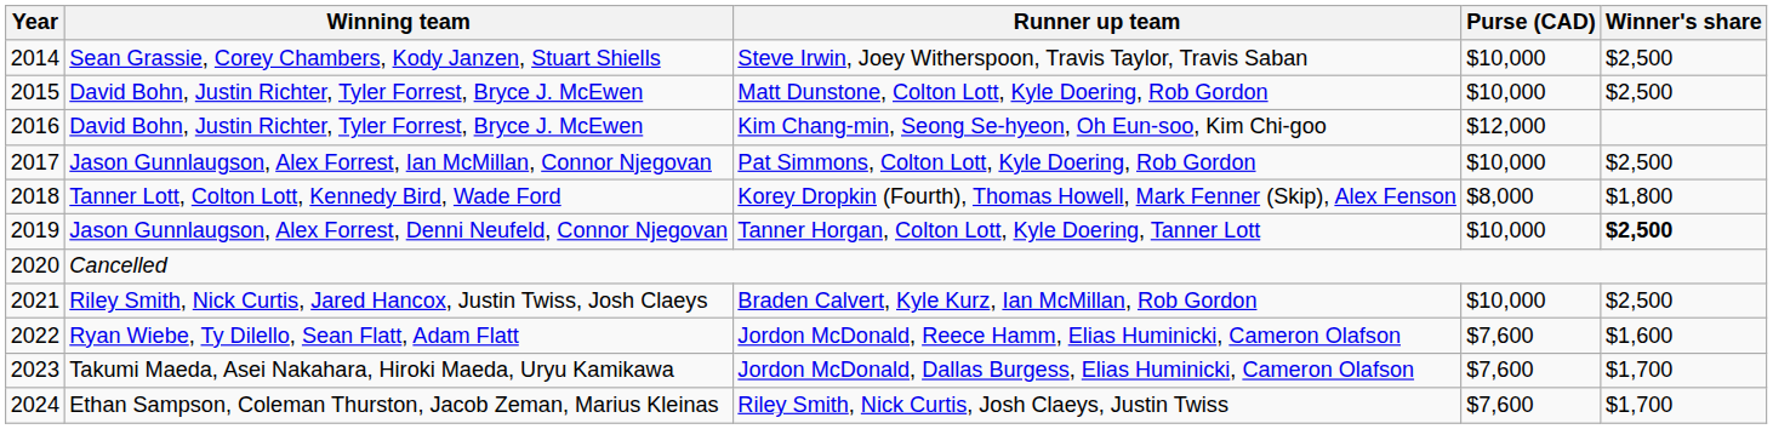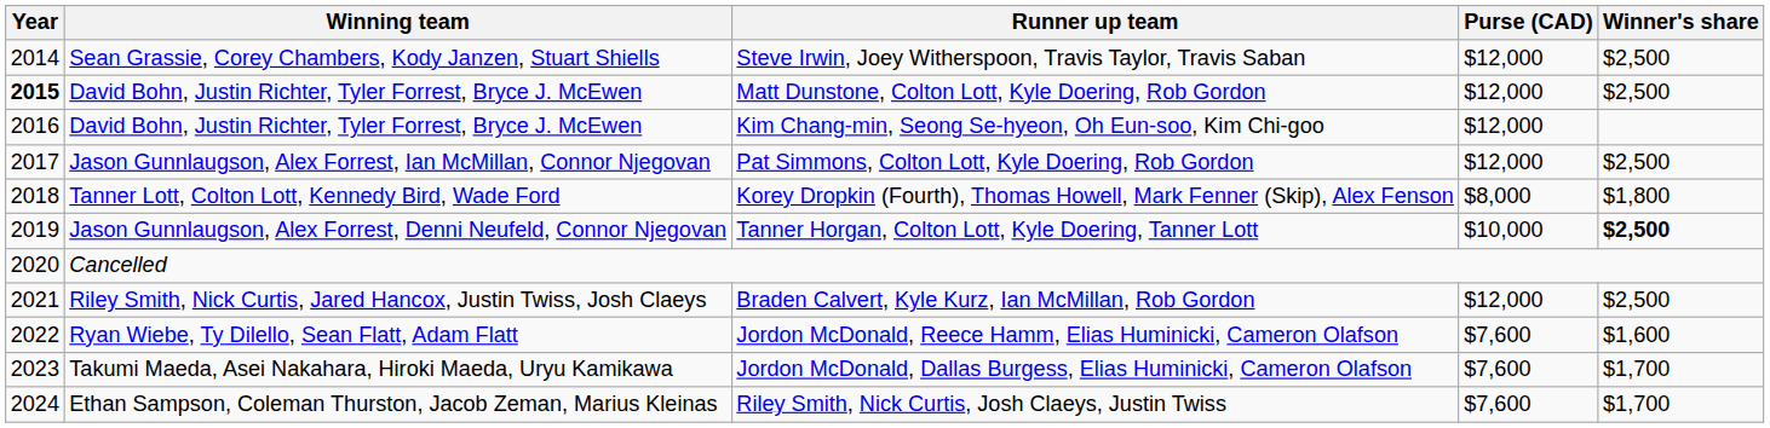 <table class="wikitable">
 <tr>
 <th scope="col">Year</th>
 <th scope="col">Winning team</th>
 <th scope="col">Runner up team</th>
 <th scope="col">Purse (CAD)</th>
 <th scope="col">Winner's share</th>
 </tr>
 <tr>
 <td>2014</td>
 <td> <a href='#'>Sean Grassie</a>, <a href='#'>Corey Chambers</a>, <a href='#'>Kody Janzen</a>, <a href='#'>Stuart Shiells</a></td>
 <td> <a href='#'>Steve Irwin</a>, Joey Witherspoon, Travis Taylor, Travis Saban</td>
-<td>$10,000</td>
+<td>$12,000</td>
 <td>$2,500</td>
 </tr>
 <tr>
-<td>2015</td>
+<td><strong>2015</strong></td>
 <td> <a href='#'>David Bohn</a>, <a href='#'>Justin Richter</a>, <a href='#'>Tyler Forrest</a>, <a href='#'>Bryce J. McEwen</a></td>
 <td> <a href='#'>Matt Dunstone</a>, <a href='#'>Colton Lott</a>, <a href='#'>Kyle Doering</a>, <a href='#'>Rob Gordon</a></td>
-<td>$10,000</td>
+<td>$12,000</td>
 <td>$2,500</td>
 </tr>
 <tr>
 <td>2016</td>
 <td> <a href='#'>David Bohn</a>, <a href='#'>Justin Richter</a>, <a href='#'>Tyler Forrest</a>, <a href='#'>Bryce J. McEwen</a></td>
 <td> <a href='#'>Kim Chang-min</a>, <a href='#'>Seong Se-hyeon</a>, <a href='#'>Oh Eun-soo</a>, Kim Chi-goo</td>
 <td>$12,000</td>
 <td></td>
 </tr>
 <tr>
 <td>2017</td>
 <td> <a href='#'>Jason Gunnlaugson</a>, <a href='#'>Alex Forrest</a>, <a href='#'>Ian McMillan</a>, <a href='#'>Connor Njegovan</a></td>
 <td> <a href='#'>Pat Simmons</a>, <a href='#'>Colton Lott</a>, <a href='#'>Kyle Doering</a>, <a href='#'>Rob Gordon</a></td>
-<td>$10,000</td>
+<td>$12,000</td>
 <td>$2,500</td>
 </tr>
 <tr>
 <td>2018</td>
 <td> <a href='#'>Tanner Lott</a>, <a href='#'>Colton Lott</a>, <a href='#'>Kennedy Bird</a>, <a href='#'>Wade Ford</a></td>
 <td> <a href='#'>Korey Dropkin</a> (Fourth), <a href='#'>Thomas Howell</a>, <a href='#'>Mark Fenner</a> (Skip), <a href='#'>Alex Fenson</a></td>
 <td>$8,000</td>
 <td>$1,800</td>
 </tr>
 <tr>
 <td>2019</td>
 <td> <a href='#'>Jason Gunnlaugson</a>, <a href='#'>Alex Forrest</a>, <a href='#'>Denni Neufeld</a>, <a href='#'>Connor Njegovan</a></td>
 <td> <a href='#'>Tanner Horgan</a>, <a href='#'>Colton Lott</a>, <a href='#'>Kyle Doering</a>, <a href='#'>Tanner Lott</a></td>
 <td>$10,000</td>
 <td><strong>$2,500</strong></td>
 </tr>
 <tr>
 <td>2020</td>
 <td colspan="4"><em>Cancelled</em></td>
 </tr>
 <tr>
 <td>2021</td>
 <td> <a href='#'>Riley Smith</a>, <a href='#'>Nick Curtis</a>, <a href='#'>Jared Hancox</a>, Justin Twiss, Josh Claeys</td>
 <td> <a href='#'>Braden Calvert</a>, <a href='#'>Kyle Kurz</a>, <a href='#'>Ian McMillan</a>, <a href='#'>Rob Gordon</a></td>
-<td>$10,000</td>
+<td>$12,000</td>
 <td>$2,500</td>
 </tr>
 <tr>
 <td>2022</td>
 <td> <a href='#'>Ryan Wiebe</a>, <a href='#'>Ty Dilello</a>, <a href='#'>Sean Flatt</a>, <a href='#'>Adam Flatt</a></td>
 <td> <a href='#'>Jordon McDonald</a>, <a href='#'>Reece Hamm</a>, <a href='#'>Elias Huminicki</a>, <a href='#'>Cameron Olafson</a></td>
 <td>$7,600</td>
 <td>$1,600</td>
 </tr>
 <tr>
 <td>2023</td>
 <td> Takumi Maeda, Asei Nakahara, Hiroki Maeda, Uryu Kamikawa</td>
 <td> <a href='#'>Jordon McDonald</a>, <a href='#'>Dallas Burgess</a>, <a href='#'>Elias Huminicki</a>, <a href='#'>Cameron Olafson</a></td>
 <td>$7,600</td>
 <td>$1,700</td>
 </tr>
 <tr>
 <td>2024</td>
 <td> Ethan Sampson, Coleman Thurston, Jacob Zeman, Marius Kleinas</td>
 <td> <a href='#'>Riley Smith</a>, <a href='#'>Nick Curtis</a>, Josh Claeys, Justin Twiss</td>
 <td>$7,600</td>
 <td>$1,700</td>
 </tr>
 </table>
